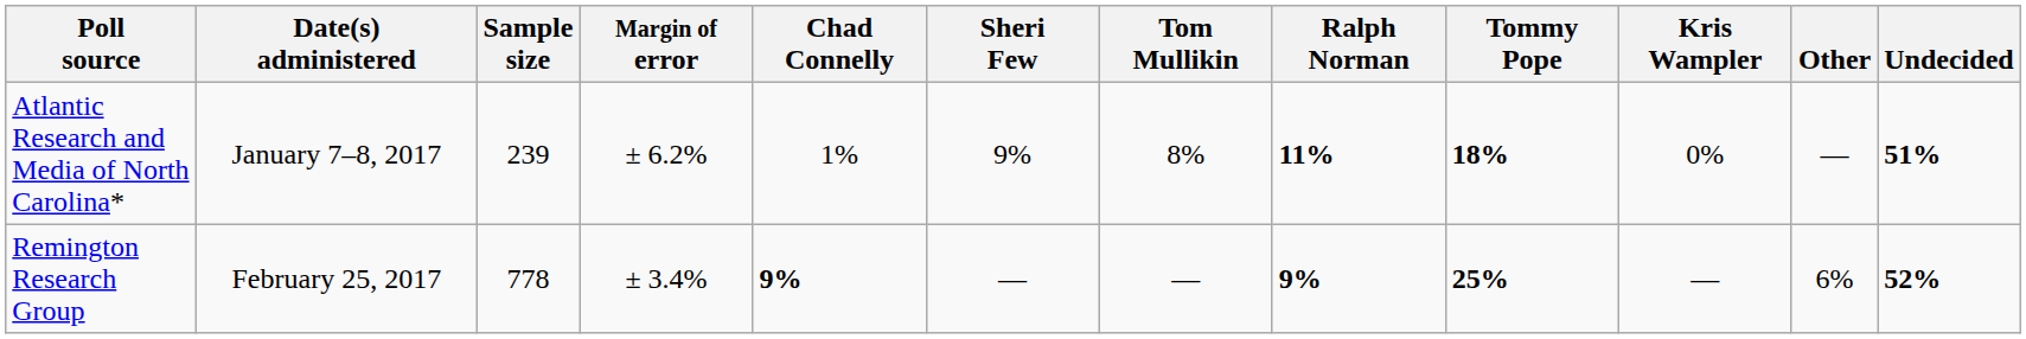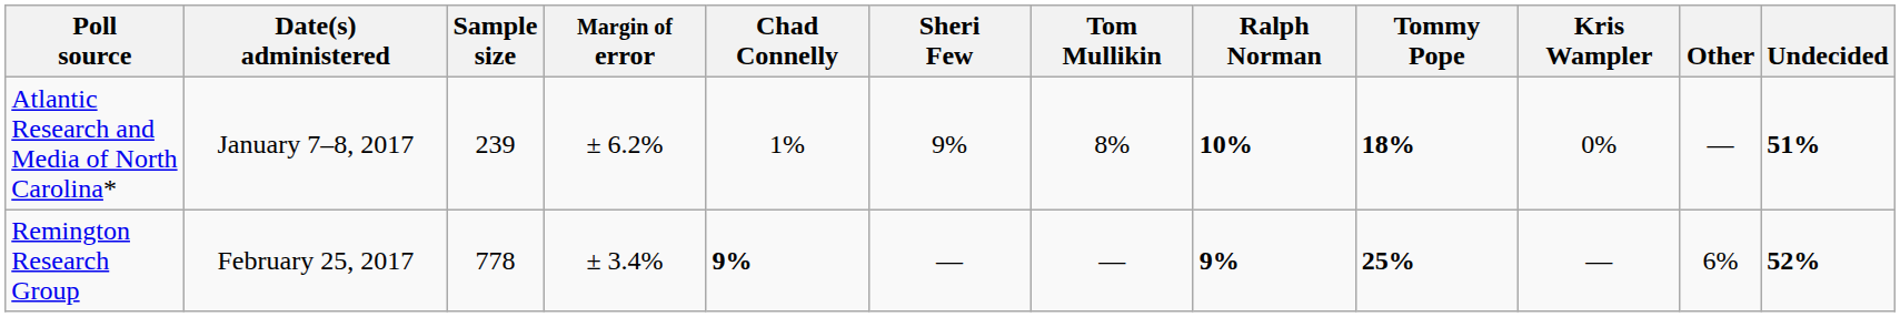 <table class="wikitable">
 <tr valign= bottom>
 <th style="width:100px;">Poll<br>source</th>
 <th style="width:150px;">Date(s)<br>administered</th>
 <th class=small>Sample<br>size</th>
 <th style="width:90px;"><small>Margin of</small><br>error</th>
 <th style="width:90px;">Chad<br>Connelly</th>
 <th style="width:90px;">Sheri<br>Few</th>
 <th style="width:90px;">Tom<br>Mullikin</th>
 <th style="width:90px;">Ralph<br>Norman</th>
 <th style="width:90px;">Tommy<br>Pope</th>
 <th style="width:90px;">Kris<br>Wampler</th>
 <th>Other</th>
 <th>Undecided</th>
 </tr>
 <tr>
 <td><a href='#'>Atlantic Research and Media of North Carolina</a>*</td>
 <td align=center>January 7–8, 2017</td>
 <td align=center>239</td>
 <td align=center>± 6.2%</td>
 <td align=center>1%</td>
 <td align=center>9%</td>
 <td align=center>8%</td>
-<td><strong>11%</strong></td>
+<td><strong>10%</strong></td>
 <td><strong>18%</strong></td>
 <td align=center>0%</td>
 <td align=center>—</td>
 <td><strong>51%</strong></td>
 </tr>
 <tr>
 <td><a href='#'>Remington Research Group</a></td>
 <td align=center>February 25, 2017</td>
 <td align=center>778</td>
 <td align=center>± 3.4%</td>
 <td><strong>9%</strong></td>
 <td align=center>—</td>
 <td align=center>—</td>
 <td><strong>9%</strong></td>
 <td><strong>25%</strong></td>
 <td align=center>—</td>
 <td align=center>6%</td>
 <td><strong>52%</strong></td>
 </tr>
 </table>
